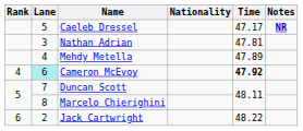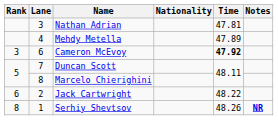 <table class="wikitable sortable" style="text-align:center">
 <tr>
 <th>Rank</th>
 <th>Lane</th>
 <th>Name</th>
 <th>Nationality</th>
 <th>Time</th>
 <th>Notes</th>
-</tr>
-<tr>
-<td></td>
-<td>5</td>
-<td align=left><a href='#'>Caeleb Dressel</a></td>
-<td align=left></td>
-<td>47.17</td>
-<td><strong><a href='#'>NR</a></strong></td>
 </tr>
 <tr>
 <td></td>
 <td>3</td>
 <td align=left><a href='#'>Nathan Adrian</a></td>
 <td align=left></td>
 <td>47.81</td>
 <td></td>
 </tr>
 <tr>
 <td></td>
 <td>4</td>
 <td align=left><a href='#'>Mehdy Metella</a></td>
 <td align=left></td>
 <td>47.89</td>
 <td></td>
 </tr>
 <tr>
-<td>4</td>
-<td style="background: paleturquoise;">6</td>
+<td>3</td>
+<td>6</td>
 <td align=left><a href='#'>Cameron McEvoy</a></td>
 <td align=left></td>
 <td><strong>47.92</strong></td>
 <td></td>
 </tr>
 <tr>
 <td rowspan=2>5</td>
 <td>7</td>
 <td align=left><a href='#'>Duncan Scott</a></td>
 <td align=left></td>
 <td rowspan=2>48.11</td>
 <td></td>
 </tr>
 <tr>
 <td>8</td>
 <td align=left><a href='#'>Marcelo Chierighini</a></td>
 <td align=left></td>
 <td></td>
 </tr>
 <tr>
 <td>6</td>
 <td>2</td>
 <td align=left><a href='#'>Jack Cartwright</a></td>
 <td align=left></td>
 <td>48.22</td>
 <td></td>
 </tr>
+<tr>
+<td>8</td>
+<td>1</td>
+<td align=left><a href='#'>Serhiy Shevtsov</a></td>
+<td align=left></td>
+<td>48.26</td>
+<td><strong><a href='#'>NR</a></strong></td>
+</tr>
 </table>
